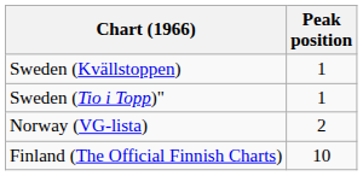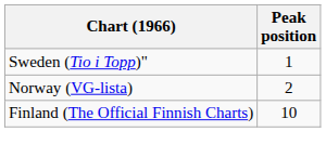 <table class="wikitable sortable">
 <tr>
 <th>Chart (1966)</th>
 <th>Peak<br>position</th>
-</tr>
-<tr>
-<td>Sweden (<a href='#'>Kvällstoppen</a>)</td>
-<td align="center">1</td>
 </tr>
 <tr>
 <td>Sweden (<em><a href='#'>Tio i Topp</a></em>)"</td>
 <td style="text-align:center;">1</td>
 </tr>
 <tr>
 <td>Norway (<a href='#'>VG-lista</a>)</td>
 <td style="text-align:center;">2</td>
 </tr>
 <tr>
 <td>Finland (<a href='#'>The Official Finnish Charts</a>)</td>
 <td style="text-align:center;">10</td>
 </tr>
 </table>
